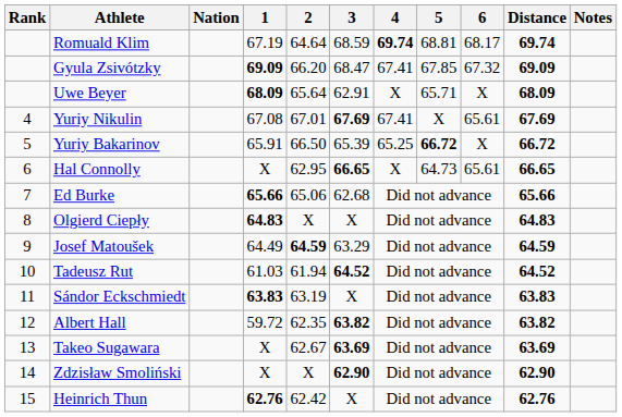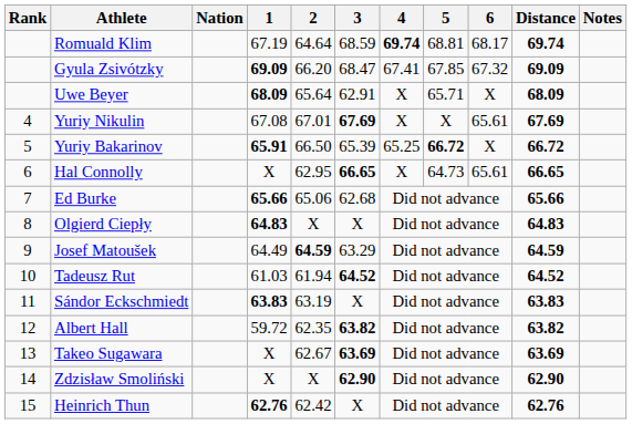 <table class="wikitable sortable" style="text-align:center">
 <tr>
 <th>Rank</th>
 <th>Athlete</th>
 <th>Nation</th>
 <th>1</th>
 <th>2</th>
 <th>3</th>
 <th>4</th>
 <th>5</th>
 <th>6</th>
 <th>Distance</th>
 <th>Notes</th>
 </tr>
 <tr>
 <td></td>
 <td align=left><a href='#'>Romuald Klim</a></td>
 <td align=left></td>
 <td>67.19</td>
 <td>64.64</td>
 <td>68.59</td>
 <td><strong>69.74</strong> </td>
 <td>68.81</td>
 <td>68.17</td>
 <td><strong>69.74</strong></td>
 <td></td>
 </tr>
 <tr>
 <td></td>
 <td align=left><a href='#'>Gyula Zsivótzky</a></td>
 <td align=left></td>
 <td><strong>69.09</strong> </td>
 <td>66.20</td>
 <td>68.47</td>
 <td>67.41</td>
 <td>67.85</td>
 <td>67.32</td>
 <td><strong>69.09</strong></td>
 <td></td>
 </tr>
 <tr>
 <td></td>
 <td align=left><a href='#'>Uwe Beyer</a></td>
 <td align=left></td>
 <td><strong>68.09</strong></td>
 <td>65.64</td>
 <td>62.91</td>
 <td data-sort-value=1.00>X</td>
 <td>65.71</td>
 <td data-sort-value=1.00>X</td>
 <td><strong>68.09</strong></td>
 <td></td>
 </tr>
 <tr>
 <td>4</td>
 <td align=left><a href='#'>Yuriy Nikulin</a></td>
 <td align=left></td>
 <td>67.08</td>
 <td>67.01</td>
 <td><strong>67.69</strong></td>
-<td>67.41</td>
+<td data-sort-value=1.00>X</td>
 <td data-sort-value=1.00>X</td>
 <td>65.61</td>
 <td><strong>67.69</strong></td>
 <td></td>
 </tr>
 <tr>
 <td>5</td>
 <td align=left><a href='#'>Yuriy Bakarinov</a></td>
 <td align=left></td>
-<td>65.91</td>
+<td><strong>65.91</strong></td>
 <td>66.50</td>
 <td>65.39</td>
 <td>65.25</td>
 <td><strong>66.72</strong></td>
 <td data-sort-value=1.00>X</td>
 <td><strong>66.72</strong></td>
 <td></td>
 </tr>
 <tr>
 <td>6</td>
 <td align=left><a href='#'>Hal Connolly</a></td>
 <td align=left></td>
 <td data-sort-value=1.00>X</td>
 <td>62.95</td>
 <td><strong>66.65</strong></td>
 <td data-sort-value=1.00>X</td>
 <td>64.73</td>
 <td>65.61</td>
 <td><strong>66.65</strong></td>
 <td></td>
 </tr>
 <tr>
 <td>7</td>
 <td align=left><a href='#'>Ed Burke</a></td>
 <td align=left></td>
 <td><strong>65.66</strong></td>
 <td>65.06</td>
 <td>62.68</td>
 <td colspan=3 data-sort-value=0.00>Did not advance</td>
 <td><strong>65.66</strong></td>
 <td></td>
 </tr>
 <tr>
 <td>8</td>
 <td align=left><a href='#'>Olgierd Ciepły</a></td>
 <td align=left></td>
 <td><strong>64.83</strong></td>
 <td data-sort-value=1.00>X</td>
 <td data-sort-value=1.00>X</td>
 <td colspan=3 data-sort-value=0.00>Did not advance</td>
 <td><strong>64.83</strong></td>
 <td></td>
 </tr>
 <tr>
 <td>9</td>
 <td align=left><a href='#'>Josef Matoušek</a></td>
 <td align=left></td>
 <td>64.49</td>
 <td><strong>64.59</strong></td>
 <td>63.29</td>
 <td colspan=3 data-sort-value=0.00>Did not advance</td>
 <td><strong>64.59</strong></td>
 <td></td>
 </tr>
 <tr>
 <td>10</td>
 <td align=left><a href='#'>Tadeusz Rut</a></td>
 <td align=left></td>
 <td>61.03</td>
 <td>61.94</td>
 <td><strong>64.52</strong></td>
 <td colspan=3 data-sort-value=0.00>Did not advance</td>
 <td><strong>64.52</strong></td>
 <td></td>
 </tr>
 <tr>
 <td>11</td>
 <td align=left><a href='#'>Sándor Eckschmiedt</a></td>
 <td align=left></td>
 <td><strong>63.83</strong></td>
 <td>63.19</td>
 <td data-sort-value=1.00>X</td>
 <td colspan=3 data-sort-value=0.00>Did not advance</td>
 <td><strong>63.83</strong></td>
 <td></td>
 </tr>
 <tr>
 <td>12</td>
 <td align=left><a href='#'>Albert Hall</a></td>
 <td align=left></td>
 <td>59.72</td>
 <td>62.35</td>
 <td><strong>63.82</strong></td>
 <td colspan=3 data-sort-value=0.00>Did not advance</td>
 <td><strong>63.82</strong></td>
 <td></td>
 </tr>
 <tr>
 <td>13</td>
 <td align=left><a href='#'>Takeo Sugawara</a></td>
 <td align=left></td>
 <td data-sort-value=1.00>X</td>
 <td>62.67</td>
 <td><strong>63.69</strong></td>
 <td colspan=3 data-sort-value=0.00>Did not advance</td>
 <td><strong>63.69</strong></td>
 <td></td>
 </tr>
 <tr>
 <td>14</td>
 <td align=left><a href='#'>Zdzisław Smoliński</a></td>
 <td align=left></td>
 <td data-sort-value=1.00>X</td>
 <td data-sort-value=1.00>X</td>
 <td><strong>62.90</strong></td>
 <td colspan=3 data-sort-value=0.00>Did not advance</td>
 <td><strong>62.90</strong></td>
 <td></td>
 </tr>
 <tr>
 <td>15</td>
 <td align=left><a href='#'>Heinrich Thun</a></td>
 <td align=left></td>
 <td><strong>62.76</strong></td>
 <td>62.42</td>
 <td data-sort-value=1.00>X</td>
 <td colspan=3 data-sort-value=0.00>Did not advance</td>
 <td><strong>62.76</strong></td>
 <td></td>
 </tr>
 </table>
